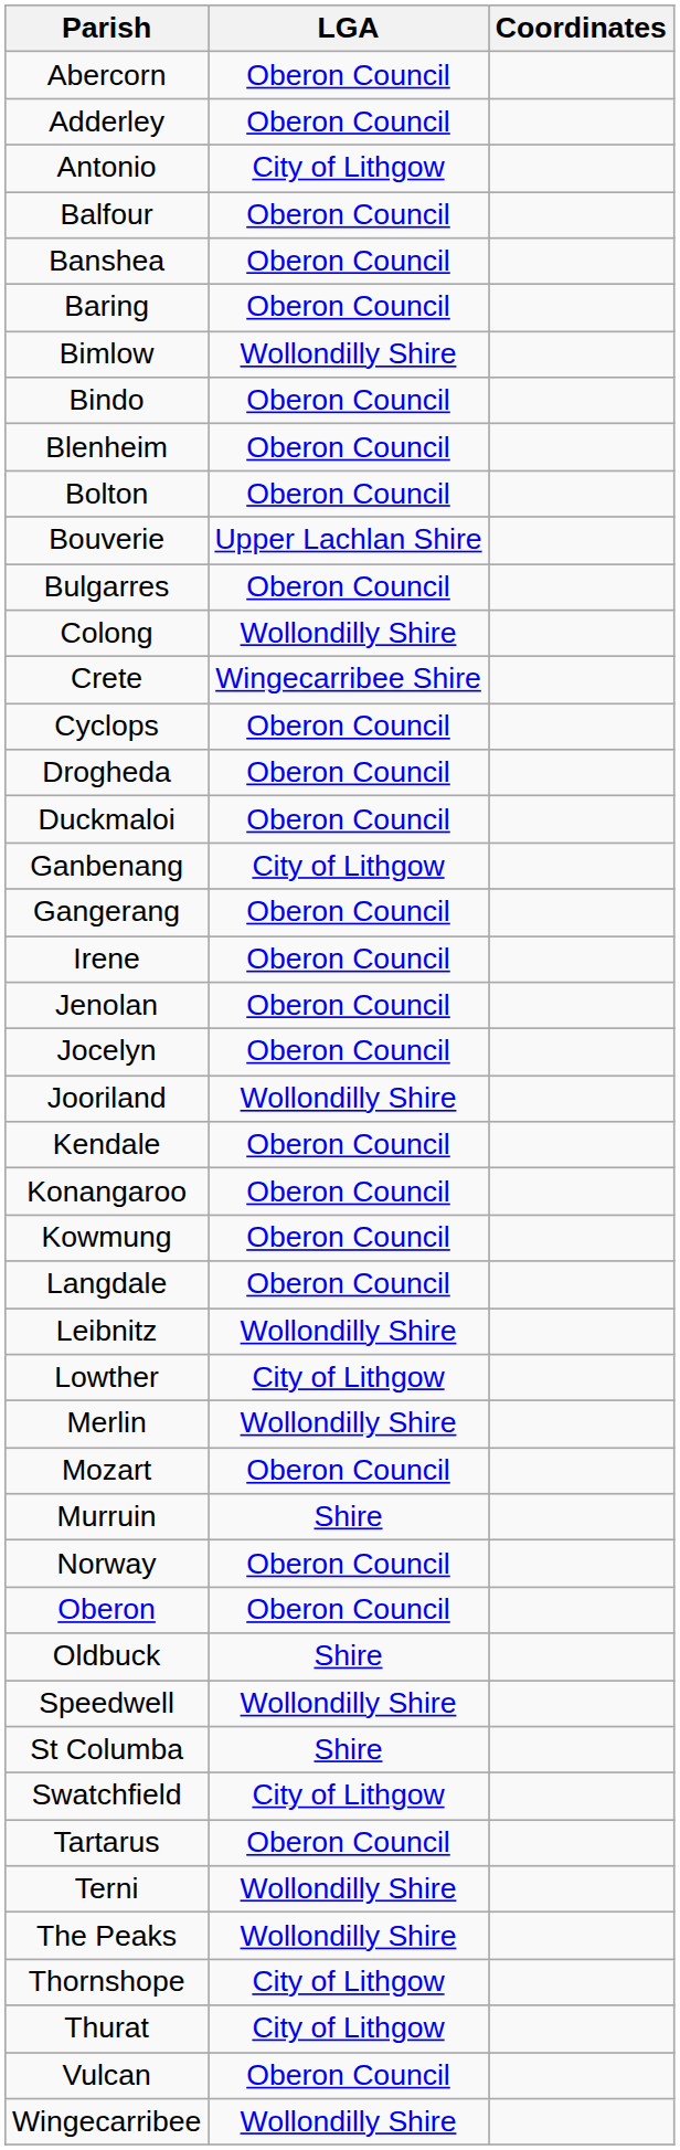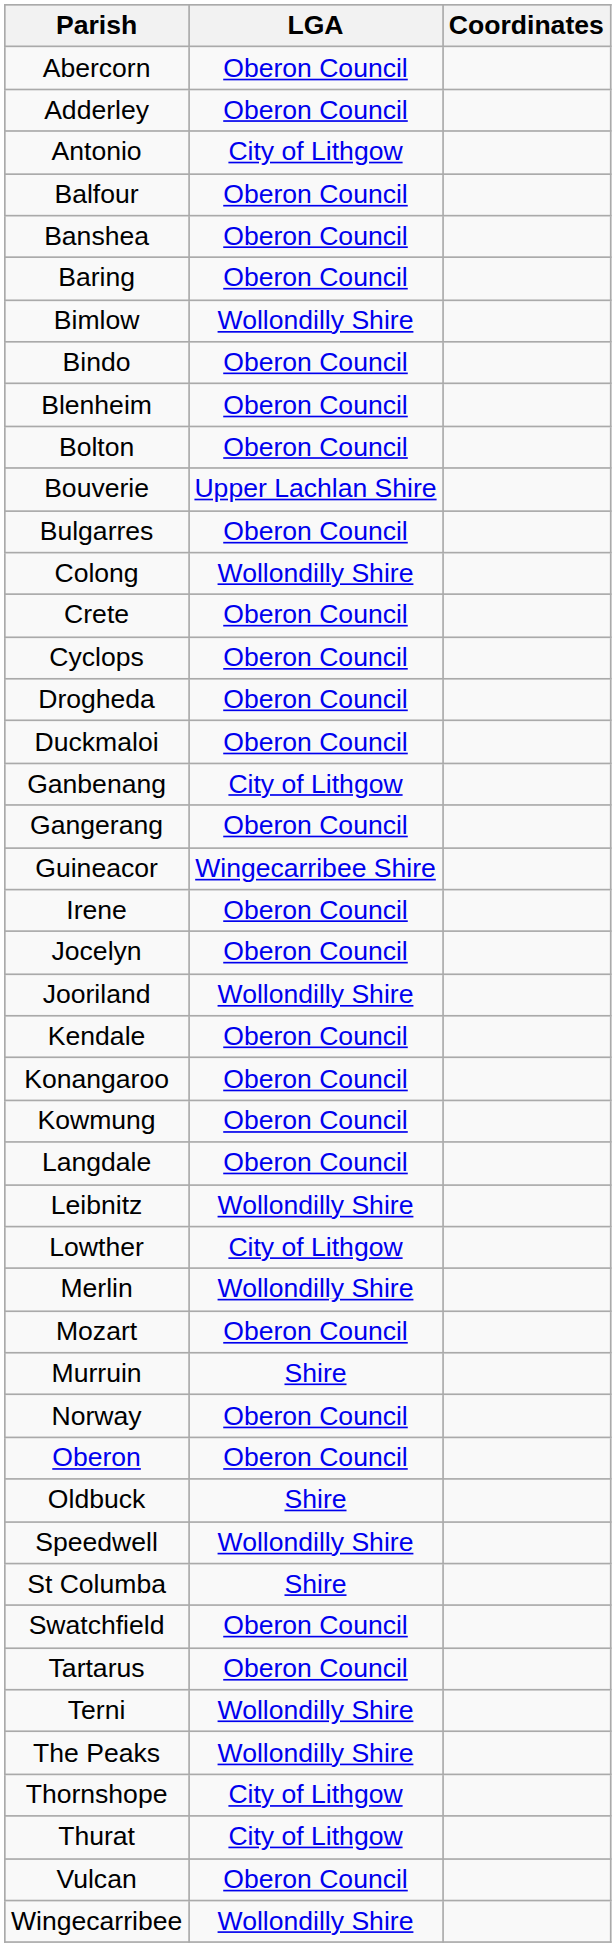 <table class="wikitable" style="text-align:center">
 <tr>
 <th>Parish</th>
 <th>LGA</th>
 <th>Coordinates</th>
 </tr>
 <tr>
 <td>Abercorn</td>
 <td><a href='#'>Oberon Council</a></td>
 <td></td>
 </tr>
 <tr>
 <td>Adderley</td>
 <td><a href='#'>Oberon Council</a></td>
 <td></td>
 </tr>
 <tr>
 <td>Antonio</td>
 <td><a href='#'>City of Lithgow</a></td>
 <td></td>
 </tr>
 <tr>
 <td>Balfour</td>
 <td><a href='#'>Oberon Council</a></td>
 <td></td>
 </tr>
 <tr>
 <td>Banshea</td>
 <td><a href='#'>Oberon Council</a></td>
 <td></td>
 </tr>
 <tr>
 <td>Baring</td>
 <td><a href='#'>Oberon Council</a></td>
 <td></td>
 </tr>
 <tr>
 <td>Bimlow</td>
 <td><a href='#'>Wollondilly Shire</a></td>
 <td></td>
 </tr>
 <tr>
 <td>Bindo</td>
 <td><a href='#'>Oberon Council</a></td>
 <td></td>
 </tr>
 <tr>
 <td>Blenheim</td>
 <td><a href='#'>Oberon Council</a></td>
 <td></td>
 </tr>
 <tr>
 <td>Bolton</td>
 <td><a href='#'>Oberon Council</a></td>
 <td></td>
 </tr>
 <tr>
 <td>Bouverie</td>
 <td><a href='#'>Upper Lachlan Shire</a></td>
 <td></td>
 </tr>
 <tr>
 <td>Bulgarres</td>
 <td><a href='#'>Oberon Council</a></td>
 <td></td>
 </tr>
 <tr>
 <td>Colong</td>
 <td><a href='#'>Wollondilly Shire</a></td>
 <td></td>
 </tr>
 <tr>
 <td>Crete</td>
-<td><a href='#'>Wingecarribee Shire</a></td>
+<td><a href='#'>Oberon Council</a></td>
 <td></td>
 </tr>
 <tr>
 <td>Cyclops</td>
 <td><a href='#'>Oberon Council</a></td>
 <td></td>
 </tr>
 <tr>
 <td>Drogheda</td>
 <td><a href='#'>Oberon Council</a></td>
 <td></td>
 </tr>
 <tr>
 <td>Duckmaloi</td>
 <td><a href='#'>Oberon Council</a></td>
 <td></td>
 </tr>
 <tr>
 <td>Ganbenang</td>
 <td><a href='#'>City of Lithgow</a></td>
 <td></td>
 </tr>
 <tr>
 <td>Gangerang</td>
 <td><a href='#'>Oberon Council</a></td>
 <td></td>
 </tr>
 <tr>
-<td>Irene</td>
-<td><a href='#'>Oberon Council</a></td>
+<td>Guineacor</td>
+<td><a href='#'>Wingecarribee Shire</a></td>
 <td></td>
 </tr>
 <tr>
-<td>Jenolan</td>
+<td>Irene</td>
 <td><a href='#'>Oberon Council</a></td>
 <td></td>
 </tr>
 <tr>
 <td>Jocelyn</td>
 <td><a href='#'>Oberon Council</a></td>
 <td></td>
 </tr>
 <tr>
 <td>Jooriland</td>
 <td><a href='#'>Wollondilly Shire</a></td>
 <td></td>
 </tr>
 <tr>
 <td>Kendale</td>
 <td><a href='#'>Oberon Council</a></td>
 <td></td>
 </tr>
 <tr>
 <td>Konangaroo</td>
 <td><a href='#'>Oberon Council</a></td>
 <td></td>
 </tr>
 <tr>
 <td>Kowmung</td>
 <td><a href='#'>Oberon Council</a></td>
 <td></td>
 </tr>
 <tr>
 <td>Langdale</td>
 <td><a href='#'>Oberon Council</a></td>
 <td></td>
 </tr>
 <tr>
 <td>Leibnitz</td>
 <td><a href='#'>Wollondilly Shire</a></td>
 <td></td>
 </tr>
 <tr>
 <td>Lowther</td>
 <td><a href='#'>City of Lithgow</a></td>
 <td></td>
 </tr>
 <tr>
 <td>Merlin</td>
 <td><a href='#'>Wollondilly Shire</a></td>
 <td></td>
 </tr>
 <tr>
 <td>Mozart</td>
 <td><a href='#'>Oberon Council</a></td>
 <td></td>
 </tr>
 <tr>
 <td>Murruin</td>
 <td><a href='#'>Shire</a></td>
 <td></td>
 </tr>
 <tr>
 <td>Norway</td>
 <td><a href='#'>Oberon Council</a></td>
 <td></td>
 </tr>
 <tr>
 <td><a href='#'>Oberon</a></td>
 <td><a href='#'>Oberon Council</a></td>
 <td></td>
 </tr>
 <tr>
 <td>Oldbuck</td>
 <td><a href='#'>Shire</a></td>
 <td></td>
 </tr>
 <tr>
 <td>Speedwell</td>
 <td><a href='#'>Wollondilly Shire</a></td>
 <td></td>
 </tr>
 <tr>
 <td>St Columba</td>
 <td><a href='#'>Shire</a></td>
 <td></td>
 </tr>
 <tr>
 <td>Swatchfield</td>
-<td><a href='#'>City of Lithgow</a></td>
+<td><a href='#'>Oberon Council</a></td>
 <td></td>
 </tr>
 <tr>
 <td>Tartarus</td>
 <td><a href='#'>Oberon Council</a></td>
 <td></td>
 </tr>
 <tr>
 <td>Terni</td>
 <td><a href='#'>Wollondilly Shire</a></td>
 <td></td>
 </tr>
 <tr>
 <td>The Peaks</td>
 <td><a href='#'>Wollondilly Shire</a></td>
 <td></td>
 </tr>
 <tr>
 <td>Thornshope</td>
 <td><a href='#'>City of Lithgow</a></td>
 <td></td>
 </tr>
 <tr>
 <td>Thurat</td>
 <td><a href='#'>City of Lithgow</a></td>
 <td></td>
 </tr>
 <tr>
 <td>Vulcan</td>
 <td><a href='#'>Oberon Council</a></td>
 <td></td>
 </tr>
 <tr>
 <td>Wingecarribee</td>
 <td><a href='#'>Wollondilly Shire</a></td>
 <td></td>
 </tr>
 </table>
